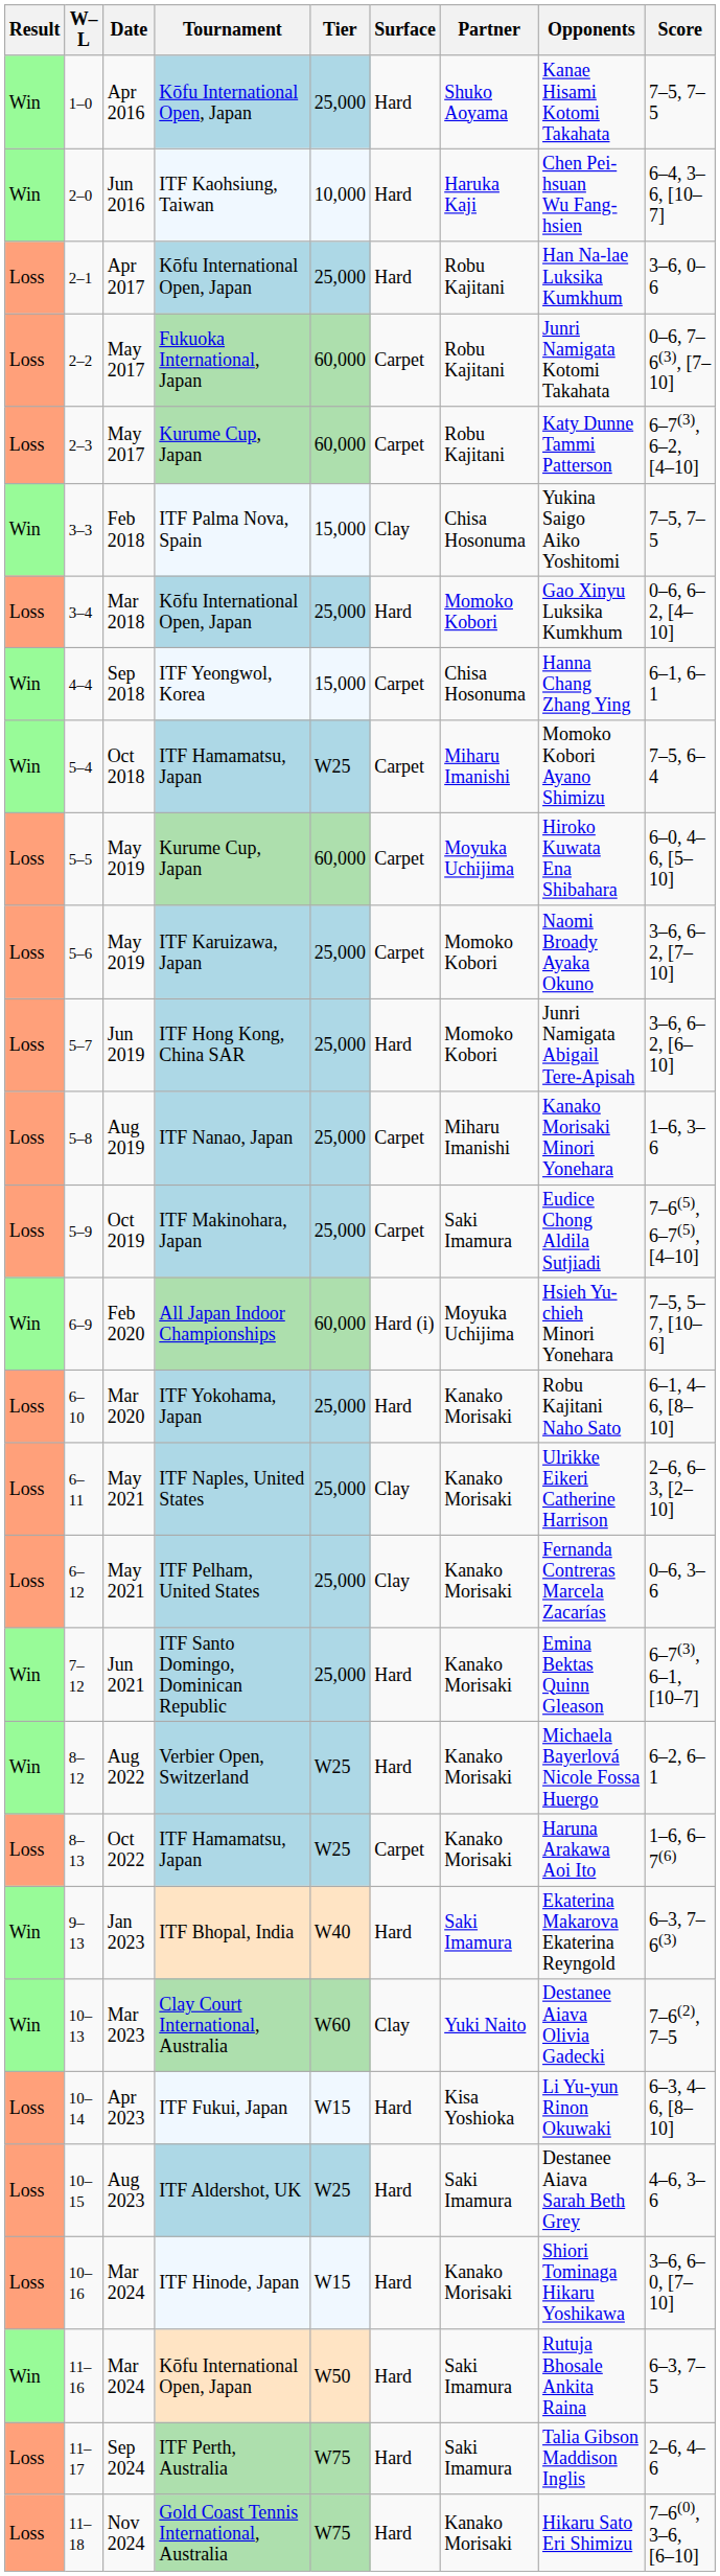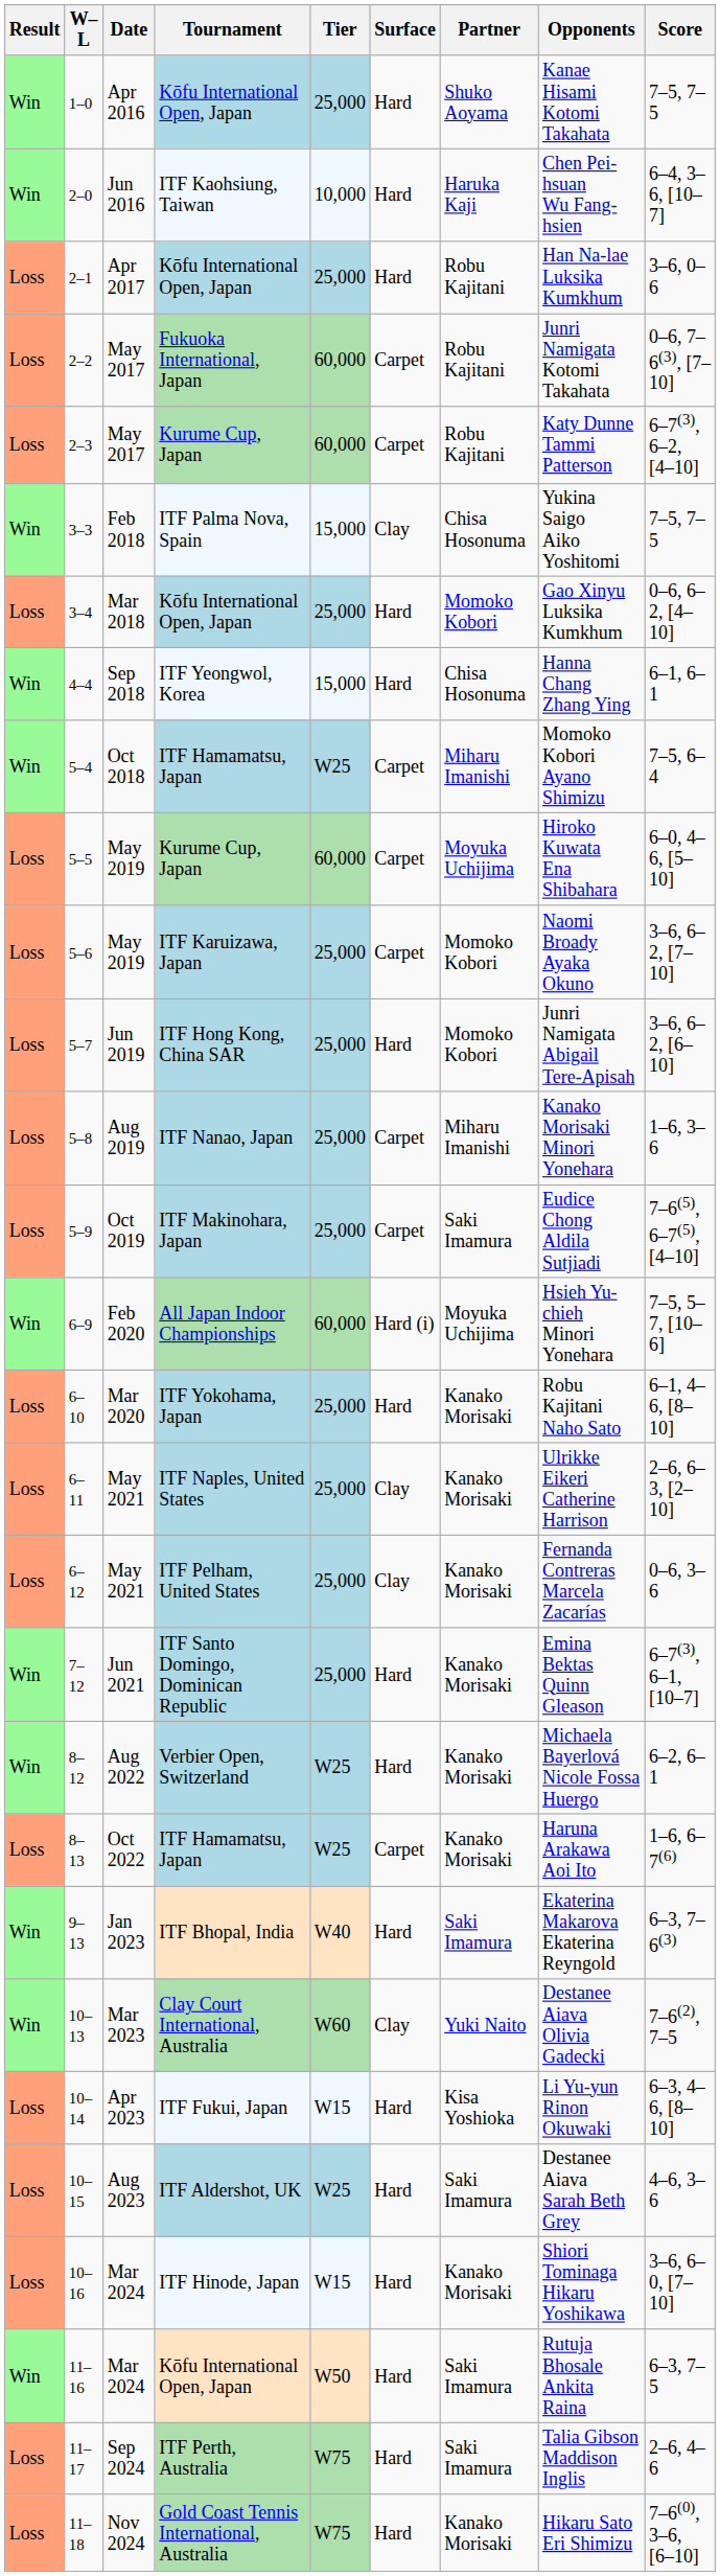 <table class="sortable wikitable">
 <tr>
 <th>Result</th>
 <th class="unsortable">W–L</th>
 <th>Date</th>
 <th>Tournament</th>
 <th>Tier</th>
 <th>Surface</th>
 <th>Partner</th>
 <th>Opponents</th>
 <th class="unsortable">Score</th>
 </tr>
 <tr>
 <td style="background:#98fb98;">Win</td>
 <td><small>1–0</small></td>
 <td>Apr 2016</td>
 <td style="background:lightblue;"><a href='#'>Kōfu International Open</a>, Japan</td>
 <td style="background:lightblue;">25,000</td>
 <td>Hard</td>
 <td> <a href='#'>Shuko Aoyama</a></td>
 <td> <a href='#'>Kanae Hisami</a> <br>  <a href='#'>Kotomi Takahata</a></td>
 <td>7–5, 7–5</td>
 </tr>
 <tr>
 <td style="background:#98fb98;">Win</td>
 <td><small>2–0</small></td>
 <td>Jun 2016</td>
 <td style="background:#f0f8ff;">ITF Kaohsiung, Taiwan</td>
 <td style="background:#f0f8ff;">10,000</td>
 <td>Hard</td>
 <td> <a href='#'>Haruka Kaji</a></td>
 <td> <a href='#'>Chen Pei-hsuan</a> <br>  <a href='#'>Wu Fang-hsien</a></td>
 <td>6–4, 3–6, [10–7]</td>
 </tr>
 <tr>
 <td style="background:#ffa07a;">Loss</td>
 <td><small>2–1</small></td>
 <td>Apr 2017</td>
 <td style="background:lightblue;">Kōfu International Open, Japan</td>
 <td style="background:lightblue;">25,000</td>
 <td>Hard</td>
 <td> Robu Kajitani</td>
 <td> <a href='#'>Han Na-lae</a> <br>  <a href='#'>Luksika Kumkhum</a></td>
 <td>3–6, 0–6</td>
 </tr>
 <tr>
 <td style="background:#ffa07a;">Loss</td>
 <td><small>2–2</small></td>
 <td>May 2017</td>
 <td style="background:#addfad;"><a href='#'>Fukuoka International</a>, Japan</td>
 <td style="background:#addfad;">60,000</td>
 <td>Carpet</td>
 <td> Robu Kajitani</td>
 <td> <a href='#'>Junri Namigata</a> <br>  Kotomi Takahata</td>
 <td>0–6, 7–6<sup>(3)</sup>, [7–10]</td>
 </tr>
 <tr>
 <td style="background:#ffa07a;">Loss</td>
 <td><small>2–3</small></td>
 <td>May 2017</td>
 <td style="background:#addfad;"><a href='#'>Kurume Cup</a>, Japan</td>
 <td style="background:#addfad;">60,000</td>
 <td>Carpet</td>
 <td> Robu Kajitani</td>
 <td> <a href='#'>Katy Dunne</a> <br>  <a href='#'>Tammi Patterson</a></td>
 <td>6–7<sup>(3)</sup>, 6–2, [4–10]</td>
 </tr>
 <tr>
 <td style="background:#98fb98;">Win</td>
 <td><small>3–3</small></td>
 <td>Feb 2018</td>
 <td style="background:#f0f8ff;">ITF Palma Nova, Spain</td>
 <td style="background:#f0f8ff;">15,000</td>
 <td>Clay</td>
 <td> Chisa Hosonuma</td>
 <td> Yukina Saigo <br>  Aiko Yoshitomi</td>
 <td>7–5, 7–5</td>
 </tr>
 <tr>
 <td style="background:#ffa07a;">Loss</td>
 <td><small>3–4</small></td>
 <td>Mar 2018</td>
 <td style="background:lightblue;">Kōfu International Open, Japan</td>
 <td style="background:lightblue;">25,000</td>
 <td>Hard</td>
 <td> <a href='#'>Momoko Kobori</a></td>
 <td> <a href='#'>Gao Xinyu</a> <br>  Luksika Kumkhum</td>
 <td>0–6, 6–2, [4–10]</td>
 </tr>
 <tr>
 <td style="background:#98fb98;">Win</td>
 <td><small>4–4</small></td>
 <td>Sep 2018</td>
 <td style="background:#f0f8ff;">ITF Yeongwol, Korea</td>
 <td style="background:#f0f8ff;">15,000</td>
-<td>Carpet</td>
+<td>Hard</td>
 <td> Chisa Hosonuma</td>
 <td> <a href='#'>Hanna Chang</a> <br>  <a href='#'>Zhang Ying</a></td>
 <td>6–1, 6–1</td>
 </tr>
 <tr>
 <td style="background:#98fb98;">Win</td>
 <td><small>5–4</small></td>
 <td>Oct 2018</td>
 <td style="background:lightblue;">ITF Hamamatsu, Japan</td>
 <td style="background:lightblue;">W25</td>
 <td>Carpet</td>
 <td> <a href='#'>Miharu Imanishi</a></td>
 <td> Momoko Kobori <br>  <a href='#'>Ayano Shimizu</a></td>
 <td>7–5, 6–4</td>
 </tr>
 <tr>
 <td style="background:#ffa07a;">Loss</td>
 <td><small>5–5</small></td>
 <td>May 2019</td>
 <td style="background:#addfad;">Kurume Cup, Japan</td>
 <td style="background:#addfad;">60,000</td>
 <td>Carpet</td>
 <td> <a href='#'>Moyuka Uchijima</a></td>
 <td> <a href='#'>Hiroko Kuwata</a> <br>  <a href='#'>Ena Shibahara</a></td>
 <td>6–0, 4–6, [5–10]</td>
 </tr>
 <tr>
 <td style="background:#ffa07a;">Loss</td>
 <td><small>5–6</small></td>
 <td>May 2019</td>
 <td style="background:lightblue;">ITF Karuizawa, Japan</td>
 <td style="background:lightblue;">25,000</td>
 <td>Carpet</td>
 <td> Momoko Kobori</td>
 <td> <a href='#'>Naomi Broady</a> <br>  <a href='#'>Ayaka Okuno</a></td>
 <td>3–6, 6–2, [7–10]</td>
 </tr>
 <tr>
 <td style="background:#ffa07a;">Loss</td>
 <td><small>5–7</small></td>
 <td>Jun 2019</td>
 <td style="background:lightblue;">ITF Hong Kong, China SAR</td>
 <td style="background:lightblue;">25,000</td>
 <td>Hard</td>
 <td> Momoko Kobori</td>
 <td> Junri Namigata <br>  <a href='#'>Abigail Tere-Apisah</a></td>
 <td>3–6, 6–2, [6–10]</td>
 </tr>
 <tr>
 <td style="background:#ffa07a;">Loss</td>
 <td><small>5–8</small></td>
 <td>Aug 2019</td>
 <td style="background:lightblue;">ITF Nanao, Japan</td>
 <td style="background:lightblue;">25,000</td>
 <td>Carpet</td>
 <td> Miharu Imanishi</td>
 <td> <a href='#'>Kanako Morisaki</a> <br>  <a href='#'>Minori Yonehara</a></td>
 <td>1–6, 3–6</td>
 </tr>
 <tr>
 <td style="background:#ffa07a;">Loss</td>
 <td><small>5–9</small></td>
 <td>Oct 2019</td>
 <td style="background:lightblue;">ITF Makinohara, Japan</td>
 <td style="background:lightblue;">25,000</td>
 <td>Carpet</td>
 <td> Saki Imamura</td>
 <td> <a href='#'>Eudice Chong</a> <br>  <a href='#'>Aldila Sutjiadi</a></td>
 <td>7–6<sup>(5)</sup>, 6–7<sup>(5)</sup>, [4–10]</td>
 </tr>
 <tr>
 <td style="background:#98fb98;">Win</td>
 <td><small>6–9</small></td>
 <td>Feb 2020</td>
 <td style="background:#addfad;"><a href='#'>All Japan Indoor Championships</a></td>
 <td style="background:#addfad;">60,000</td>
 <td>Hard (i)</td>
 <td> Moyuka Uchijima</td>
 <td> <a href='#'>Hsieh Yu-chieh</a> <br>  Minori Yonehara</td>
 <td>7–5, 5–7, [10–6]</td>
 </tr>
 <tr>
 <td bgcolor="FFA07A">Loss</td>
 <td><small>6–10</small></td>
 <td>Mar 2020</td>
 <td style="background:lightblue;">ITF Yokohama, Japan</td>
 <td style="background:lightblue;">25,000</td>
 <td>Hard</td>
 <td> Kanako Morisaki</td>
 <td> Robu Kajitani <br>  <a href='#'>Naho Sato</a></td>
 <td>6–1, 4–6, [8–10]</td>
 </tr>
 <tr>
 <td style="background:#ffa07a;">Loss</td>
 <td><small>6–11</small></td>
 <td>May 2021</td>
 <td style="background:lightblue;">ITF Naples, United States</td>
 <td style="background:lightblue;">25,000</td>
 <td>Clay</td>
 <td> Kanako Morisaki</td>
 <td> <a href='#'>Ulrikke Eikeri</a> <br>  <a href='#'>Catherine Harrison</a></td>
 <td>2–6, 6–3, [2–10]</td>
 </tr>
 <tr>
 <td style="background:#ffa07a;">Loss</td>
 <td><small>6–12</small></td>
 <td>May 2021</td>
 <td style="background:lightblue;">ITF Pelham, United States</td>
 <td style="background:lightblue;">25,000</td>
 <td>Clay</td>
 <td> Kanako Morisaki</td>
 <td> <a href='#'>Fernanda Contreras</a> <br>  <a href='#'>Marcela Zacarías</a></td>
 <td>0–6, 3–6</td>
 </tr>
 <tr>
 <td style="background:#98fb98;">Win</td>
 <td><small>7–12</small></td>
 <td>Jun 2021</td>
 <td style="background:lightblue;">ITF Santo Domingo, Dominican Republic</td>
 <td style="background:lightblue;">25,000</td>
 <td>Hard</td>
 <td> Kanako Morisaki</td>
 <td> <a href='#'>Emina Bektas</a> <br>  <a href='#'>Quinn Gleason</a></td>
 <td>6–7<sup>(3)</sup>, 6–1, [10–7]</td>
 </tr>
 <tr>
 <td style="background:#98fb98;">Win</td>
 <td><small>8–12</small></td>
 <td>Aug 2022</td>
 <td style="background:lightblue;">Verbier Open, Switzerland</td>
 <td style="background:lightblue;">W25</td>
 <td>Hard</td>
 <td> Kanako Morisaki</td>
 <td> <a href='#'>Michaela Bayerlová</a> <br>  <a href='#'>Nicole Fossa Huergo</a></td>
 <td>6–2, 6–1</td>
 </tr>
 <tr>
 <td style="background:#ffa07a;">Loss</td>
 <td><small>8–13</small></td>
 <td>Oct 2022</td>
 <td style="background:lightblue;">ITF Hamamatsu, Japan</td>
 <td style="background:lightblue;">W25</td>
 <td>Carpet</td>
 <td> Kanako Morisaki</td>
 <td> <a href='#'>Haruna Arakawa</a> <br>  <a href='#'>Aoi Ito</a></td>
 <td>1–6, 6–7<sup>(6)</sup></td>
 </tr>
 <tr>
 <td style="background:#98fb98;">Win</td>
 <td><small>9–13</small></td>
 <td>Jan 2023</td>
 <td style="background:#ffe4c4;">ITF Bhopal, India</td>
 <td style="background:#ffe4c4;">W40</td>
 <td>Hard</td>
 <td> <a href='#'>Saki Imamura</a></td>
 <td> <a href='#'>Ekaterina Makarova</a> <br>  Ekaterina Reyngold</td>
 <td>6–3, 7–6<sup>(3)</sup></td>
 </tr>
 <tr>
 <td style="background:#98fb98;">Win</td>
 <td><small>10–13</small></td>
 <td>Mar 2023</td>
 <td style="background:#addfad;"><a href='#'>Clay Court International</a>, Australia</td>
 <td style="background:#addfad;">W60</td>
 <td>Clay</td>
 <td> <a href='#'>Yuki Naito</a></td>
 <td> <a href='#'>Destanee Aiava</a> <br>  <a href='#'>Olivia Gadecki</a></td>
 <td>7–6<sup>(2)</sup>, 7–5</td>
 </tr>
 <tr>
 <td style="background:#ffa07a;">Loss</td>
 <td><small>10–14</small></td>
 <td>Apr 2023</td>
 <td style="background:#f0f8ff;">ITF Fukui, Japan</td>
 <td style="background:#f0f8ff;">W15</td>
 <td>Hard</td>
 <td> Kisa Yoshioka</td>
 <td> <a href='#'>Li Yu-yun</a> <br>  <a href='#'>Rinon Okuwaki</a></td>
 <td>6–3, 4–6, [8–10]</td>
 </tr>
 <tr>
 <td style="background:#ffa07a;">Loss</td>
 <td><small>10–15</small></td>
 <td>Aug 2023</td>
 <td style="background:lightblue;">ITF Aldershot, UK</td>
 <td style="background:lightblue;">W25</td>
 <td>Hard</td>
 <td> Saki Imamura</td>
 <td> Destanee Aiava <br>  <a href='#'>Sarah Beth Grey</a></td>
 <td>4–6, 3–6</td>
 </tr>
 <tr>
 <td style="background:#ffa07a;">Loss</td>
 <td><small>10–16</small></td>
 <td>Mar 2024</td>
 <td style="background:#f0f8ff;">ITF Hinode, Japan</td>
 <td style="background:#f0f8ff;">W15</td>
 <td>Hard</td>
 <td> Kanako Morisaki</td>
 <td> <a href='#'>Shiori Tominaga</a> <br>  <a href='#'>Hikaru Yoshikawa</a></td>
 <td>3–6, 6–0, [7–10]</td>
 </tr>
 <tr>
 <td style="background:#98fb98;">Win</td>
 <td><small>11–16</small></td>
 <td>Mar 2024</td>
 <td style="background:#ffe4c4;">Kōfu International Open, Japan</td>
 <td style="background:#ffe4c4;">W50</td>
 <td>Hard</td>
 <td> Saki Imamura</td>
 <td> <a href='#'>Rutuja Bhosale</a> <br>  <a href='#'>Ankita Raina</a></td>
 <td>6–3, 7–5</td>
 </tr>
 <tr>
 <td style="background:#ffa07a;">Loss</td>
 <td><small>11–17</small></td>
 <td>Sep 2024</td>
 <td style="background:#addfad;">ITF Perth, Australia</td>
 <td style="background:#addfad;">W75</td>
 <td>Hard</td>
 <td> Saki Imamura</td>
 <td> <a href='#'>Talia Gibson</a> <br> <a href='#'>Maddison Inglis</a></td>
 <td>2–6, 4–6</td>
 </tr>
 <tr>
 <td style="background:#ffa07a;">Loss</td>
 <td><small>11–18</small></td>
 <td>Nov 2024</td>
 <td style="background:#addfad;"><a href='#'>Gold Coast Tennis International</a>, Australia</td>
 <td style="background:#addfad;">W75</td>
 <td>Hard</td>
 <td> Kanako Morisaki</td>
 <td> <a href='#'>Hikaru Sato</a> <br> <a href='#'>Eri Shimizu</a></td>
 <td>7–6<sup>(0)</sup>, 3–6, [6–10]</td>
 </tr>
 </table>
